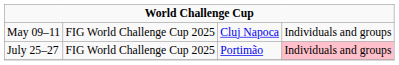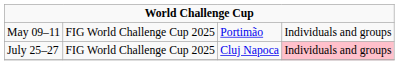 <table class="wikitable">
 <tr>
 <td colspan="4" style="text-align:center;"><strong>World Challenge Cup</strong></td>
 </tr>
 <tr>
 <td>May 09–11</td>
 <td>FIG World Challenge Cup 2025</td>
-<td>  <a href='#'>Cluj Napoca</a></td>
+<td>  <a href='#'>Portimão</a></td>
 <td>Individuals and groups</td>
 </tr>
 <tr>
 <td>July 25–27</td>
 <td>FIG World Challenge Cup 2025</td>
-<td>  <a href='#'>Portimão</a></td>
+<td>  <a href='#'>Cluj Napoca</a></td>
 <td style="background: pink;">Individuals and groups</td>
 </tr>
 <tr>
 </tr>
 </table>
